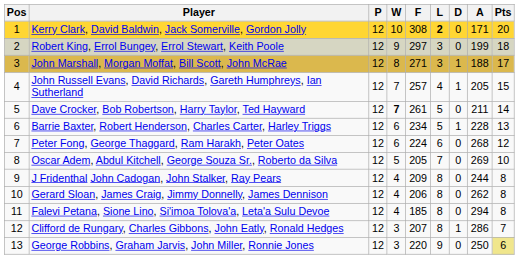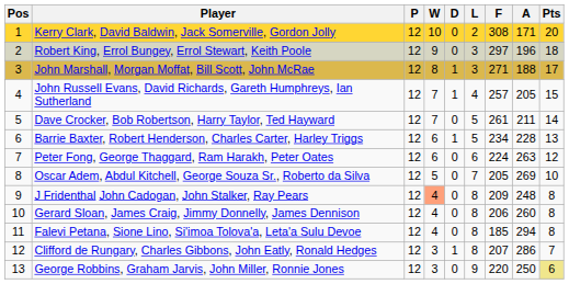 <table class="wikitable" style="font-size: 100%">
 <tr>
 <th width=20>Pos</th>
 <th width=500>Player</th>
 <th width=20>P</th>
 <th width=20>W</th>
+<th width=20>D</th>
+<th width=20>L</th>
 <th width=30>F</th>
-<th width=20>L</th>
-<th width=20>D</th>
 <th width=30>A</th>
 <th width=20>Pts</th>
 </tr>
 <tr align=center style="background: #FFD633;">
 <td>1</td>
 <td align="left"> <a href='#'>Kerry Clark</a>, <a href='#'>David Baldwin</a>, <a href='#'>Jack Somerville</a>, <a href='#'>Gordon Jolly</a></td>
 <td>12</td>
 <td>10</td>
+<td>0</td>
+<td>2</td>
 <td>308</td>
-<td><strong>2</strong></td>
-<td>0</td>
 <td>171</td>
 <td>20</td>
 </tr>
 <tr align=center style="background: #D6D6C2;">
 <td>2</td>
 <td align="left"> <a href='#'>Robert King</a>, <a href='#'>Errol Bungey</a>, <a href='#'>Errol Stewart</a>, <a href='#'>Keith Poole</a></td>
 <td>12</td>
 <td>9</td>
+<td>0</td>
+<td>3</td>
 <td>297</td>
-<td>3</td>
-<td>0</td>
-<td>199</td>
+<td>196</td>
 <td>18</td>
 </tr>
 <tr align=center style="background: #DBB84D;">
 <td>3</td>
 <td align="left"> <a href='#'>John Marshall</a>, <a href='#'>Morgan Moffat</a>, <a href='#'>Bill Scott</a>, <a href='#'>John McRae</a></td>
 <td>12</td>
 <td>8</td>
+<td>1</td>
+<td>3</td>
 <td>271</td>
-<td>3</td>
-<td>1</td>
 <td>188</td>
 <td>17</td>
 </tr>
 <tr align=center>
 <td>4</td>
 <td align="left"> <a href='#'>John Russell Evans</a>, <a href='#'>David Richards</a>, <a href='#'>Gareth Humphreys</a>, <a href='#'>Ian Sutherland</a></td>
 <td>12</td>
 <td>7</td>
+<td>1</td>
+<td>4</td>
 <td>257</td>
-<td>4</td>
-<td>1</td>
 <td>205</td>
 <td>15</td>
 </tr>
 <tr align=center>
 <td>5</td>
 <td align="left"> <a href='#'>Dave Crocker</a>, <a href='#'>Bob Robertson</a>, <a href='#'>Harry Taylor</a>, <a href='#'>Ted Hayward</a></td>
 <td>12</td>
-<td><strong>7</strong></td>
+<td>7</td>
+<td>0</td>
+<td>5</td>
 <td>261</td>
-<td>5</td>
-<td>0</td>
 <td>211</td>
 <td>14</td>
 </tr>
 <tr align=center>
 <td>6</td>
 <td align="left"> <a href='#'>Barrie Baxter</a>, <a href='#'>Robert Henderson</a>, <a href='#'>Charles Carter</a>, <a href='#'>Harley Triggs</a></td>
 <td>12</td>
 <td>6</td>
+<td>1</td>
+<td>5</td>
 <td>234</td>
-<td>5</td>
-<td>1</td>
 <td>228</td>
 <td>13</td>
 </tr>
 <tr align=center>
 <td>7</td>
 <td align="left"> <a href='#'>Peter Fong</a>, <a href='#'>George Thaggard</a>, <a href='#'>Ram Harakh</a>, <a href='#'>Peter Oates</a></td>
 <td>12</td>
 <td>6</td>
+<td>0</td>
+<td>6</td>
 <td>224</td>
-<td>6</td>
-<td>0</td>
-<td>268</td>
+<td>263</td>
 <td>12</td>
 </tr>
 <tr align=center>
 <td>8</td>
 <td align="left"> <a href='#'>Oscar Adem</a>, <a href='#'>Abdul Kitchell</a>, <a href='#'>George Souza Sr.</a>, <a href='#'>Roberto da Silva</a></td>
 <td>12</td>
 <td>5</td>
+<td>0</td>
+<td>7</td>
 <td>205</td>
-<td>7</td>
-<td>0</td>
 <td>269</td>
 <td>10</td>
 </tr>
 <tr align=center>
 <td>9</td>
 <td align="left"> <a href='#'>J Fridenthal</a> <a href='#'>John Cadogan</a>, <a href='#'>John Stalker</a>, <a href='#'>Ray Pears</a></td>
 <td>12</td>
-<td>4</td>
+<td style="background: lightsalmon;">4</td>
+<td>0</td>
+<td>8</td>
 <td>209</td>
-<td>8</td>
-<td>0</td>
-<td>244</td>
+<td>248</td>
 <td>8</td>
 </tr>
 <tr align=center>
 <td>10</td>
 <td align="left"> <a href='#'>Gerard Sloan</a>, <a href='#'>James Craig</a>, <a href='#'>Jimmy Donnelly</a>, <a href='#'>James Dennison</a></td>
 <td>12</td>
 <td>4</td>
+<td>0</td>
+<td>8</td>
 <td>206</td>
-<td>8</td>
-<td>0</td>
-<td>262</td>
+<td>260</td>
 <td>8</td>
 </tr>
 <tr align=center>
 <td>11</td>
 <td align="left"> <a href='#'>Falevi Petana</a>, <a href='#'>Sione Lino</a>, <a href='#'>Si'imoa Tolova'a</a>, <a href='#'>Leta'a Sulu Devoe</a></td>
 <td>12</td>
 <td>4</td>
+<td>0</td>
+<td>8</td>
 <td>185</td>
-<td>8</td>
-<td>0</td>
 <td>294</td>
 <td>8</td>
 </tr>
 <tr align=center>
 <td>12</td>
 <td align="left"> <a href='#'>Clifford de Rungary</a>, <a href='#'>Charles Gibbons</a>, <a href='#'>John Eatly</a>, <a href='#'>Ronald Hedges</a></td>
 <td>12</td>
 <td>3</td>
+<td>1</td>
+<td>8</td>
 <td>207</td>
-<td>8</td>
-<td>1</td>
 <td>286</td>
 <td>7</td>
 </tr>
 <tr align=center>
 <td>13</td>
 <td align="left"> <a href='#'>George Robbins</a>, <a href='#'>Graham Jarvis</a>, <a href='#'>John Miller</a>, <a href='#'>Ronnie Jones</a></td>
 <td>12</td>
 <td>3</td>
+<td>0</td>
+<td>9</td>
 <td>220</td>
-<td>9</td>
-<td>0</td>
 <td>250</td>
 <td style="background: khaki;">6</td>
 </tr>
 </table>
